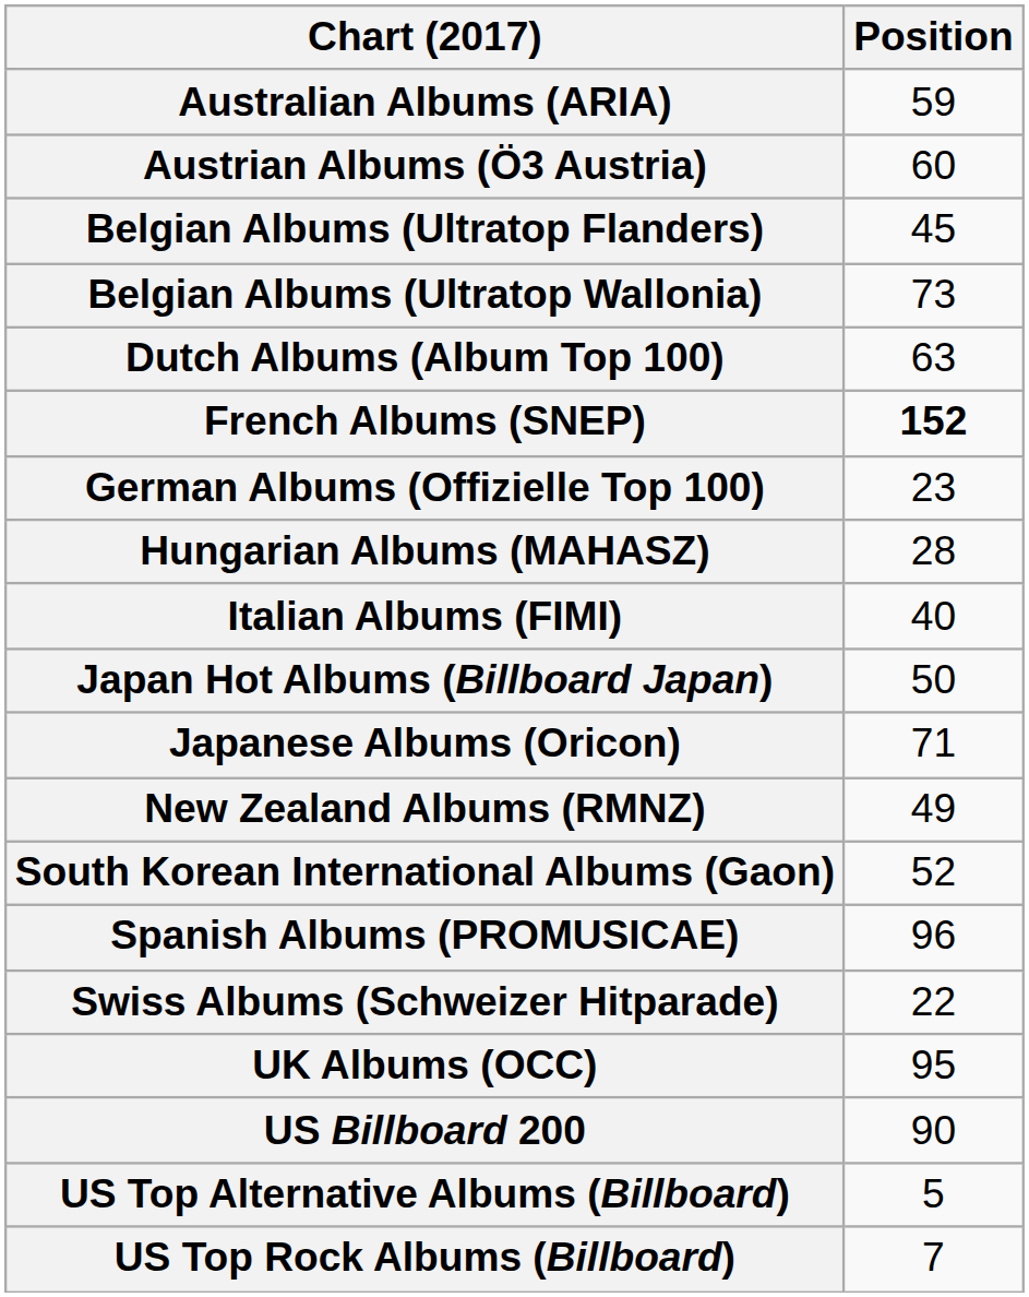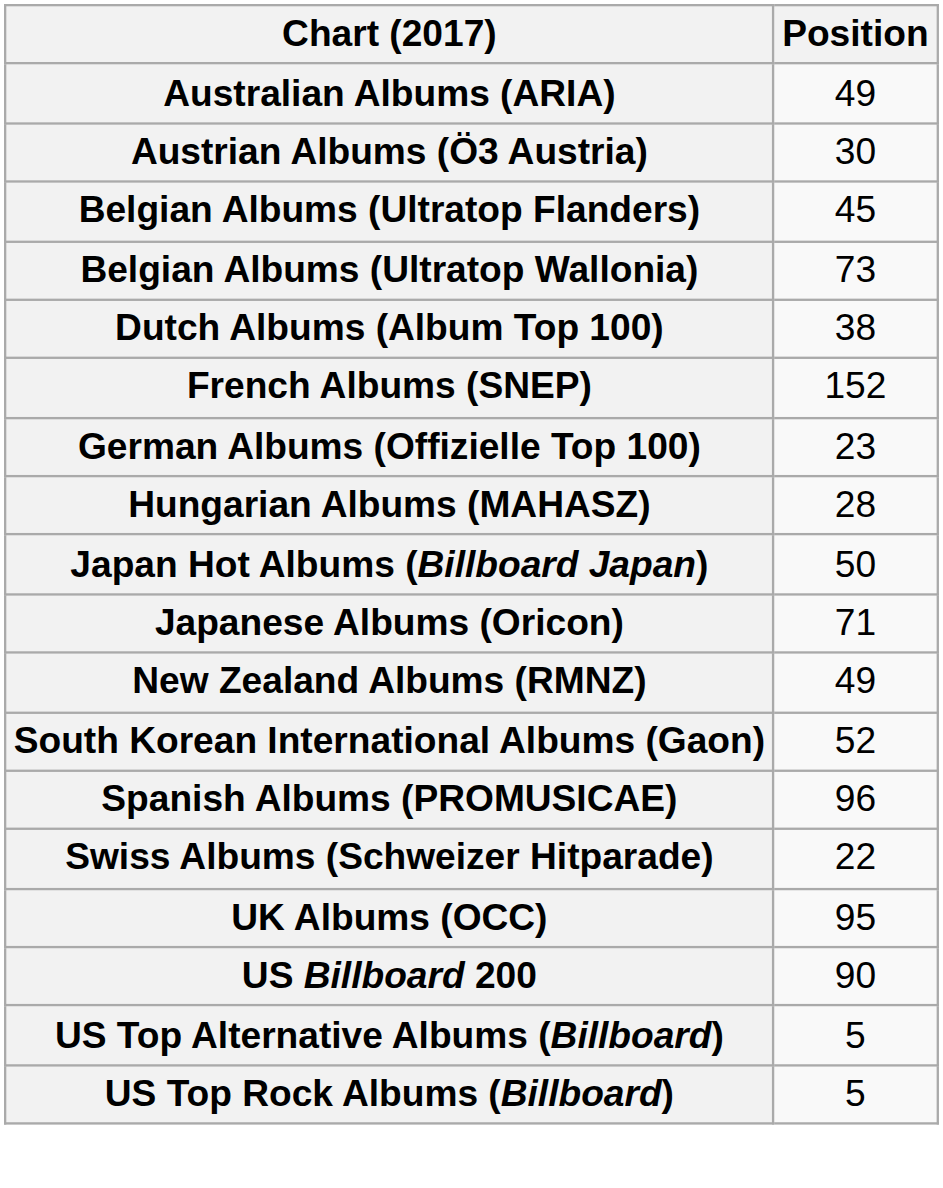 <table class="wikitable sortable plainrowheaders" style="text-align:center">
 <tr>
 <th scope="col">Chart (2017)</th>
 <th scope="col">Position</th>
 </tr>
 <tr>
 <th scope="row">Australian Albums (ARIA)</th>
-<td>59</td>
+<td>49</td>
 </tr>
 <tr>
 <th scope="row">Austrian Albums (Ö3 Austria)</th>
-<td>60</td>
+<td>30</td>
 </tr>
 <tr>
 <th scope="row">Belgian Albums (Ultratop Flanders)</th>
 <td>45</td>
 </tr>
 <tr>
 <th scope="row">Belgian Albums (Ultratop Wallonia)</th>
 <td>73</td>
 </tr>
 <tr>
 <th scope="row">Dutch Albums (Album Top 100)</th>
-<td>63</td>
+<td>38</td>
 </tr>
 <tr>
 <th scope="row">French Albums (SNEP)</th>
-<td><strong>152</strong></td>
+<td>152</td>
 </tr>
 <tr>
 <th scope="row">German Albums (Offizielle Top 100)</th>
 <td>23</td>
 </tr>
 <tr>
 <th scope="row">Hungarian Albums (MAHASZ)</th>
 <td>28</td>
-</tr>
-<tr>
-<th scope="row">Italian Albums (FIMI)</th>
-<td>40</td>
 </tr>
 <tr>
 <th scope="row">Japan Hot Albums (<em>Billboard Japan</em>)</th>
 <td>50</td>
 </tr>
 <tr>
 <th scope="row">Japanese Albums (Oricon)</th>
 <td>71</td>
 </tr>
 <tr>
 <th scope="row">New Zealand Albums (RMNZ)</th>
 <td>49</td>
 </tr>
 <tr>
 <th scope="row">South Korean International Albums (Gaon)</th>
 <td>52</td>
 </tr>
 <tr>
 <th scope="row">Spanish Albums (PROMUSICAE)</th>
 <td>96</td>
 </tr>
 <tr>
 <th scope="row">Swiss Albums (Schweizer Hitparade)</th>
 <td>22</td>
 </tr>
 <tr>
 <th scope="row">UK Albums (OCC)</th>
 <td>95</td>
 </tr>
 <tr>
 <th scope="row">US <em>Billboard</em> 200</th>
 <td>90</td>
 </tr>
 <tr>
 <th scope="row">US Top Alternative Albums (<em>Billboard</em>)</th>
 <td>5</td>
 </tr>
 <tr>
 <th scope="row">US Top Rock Albums (<em>Billboard</em>)</th>
-<td>7</td>
+<td>5</td>
 </tr>
 </table>
